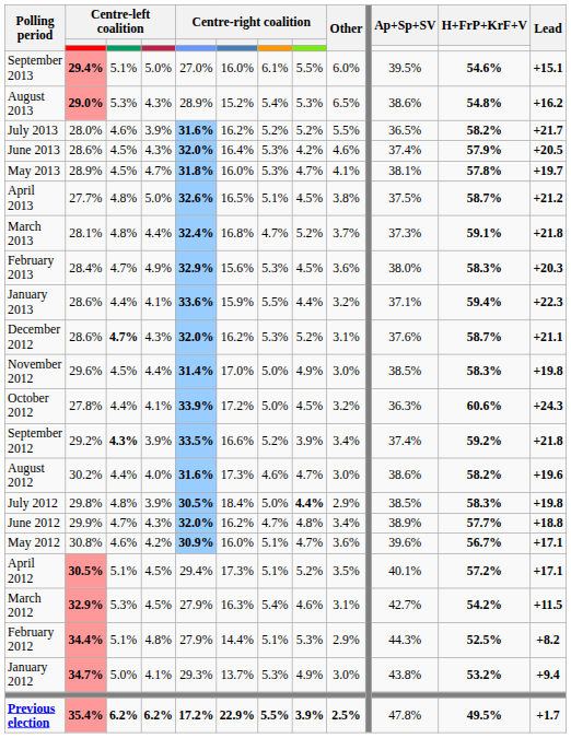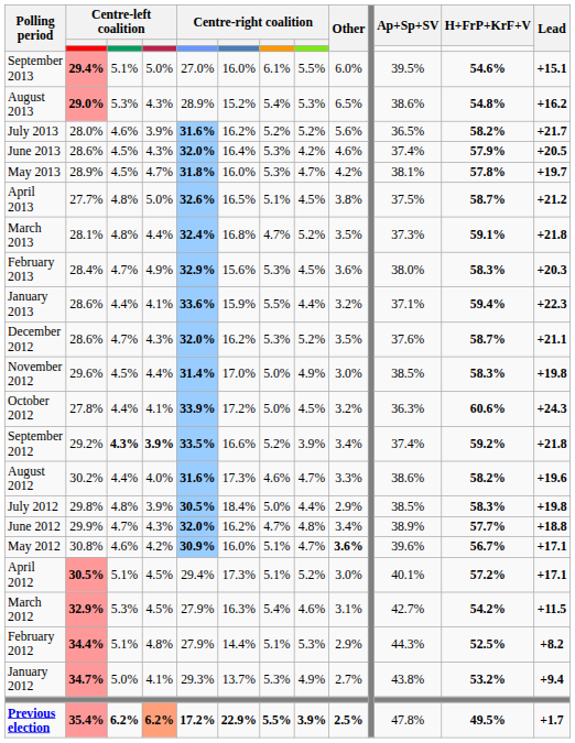 <table class="wikitable"  style="width:50%; text-align:center;">
 <tr>
 <th rowspan=3>Polling period</th>
 <th colspan=3>Centre-left coalition</th>
 <th colspan=4>Centre-right coalition</th>
 <th rowspan="3">Other</th>
 <td style="width:1px; background:gray;" rowspan="150"></td>
 <th rowspan=2>Ap+Sp+SV</th>
 <th rowspan=2>H+FrP+KrF+V</th>
 <th rowspan=3>Lead</th>
 </tr>
 <tr>
 <th width=40px></th>
 <th width=40px></th>
 <th width=40px></th>
 <th width=40px></th>
 <th width=40px></th>
 <th width=40px></th>
 <th width=40px></th>
 </tr>
 <tr>
 <td style="background:#f00;"></td>
 <td style="background:#009d5f;"></td>
 <td style="background:#bc2149;"></td>
 <td style="background:#6698ff;"></td>
 <td style="background:#477eb3;"></td>
 <td style="background:#f90;"></td>
 <td style="background:#7fe817;"></td>
 <td bgcolor=></td>
 <td bgcolor=></td>
 </tr>
 <tr>
 <td align=left>September 2013</td>
 <td style="background:#f99;"><strong>29.4%</strong></td>
 <td>5.1%</td>
 <td>5.0%</td>
 <td>27.0%</td>
 <td>16.0%</td>
 <td>6.1%</td>
 <td>5.5%</td>
 <td>6.0%</td>
 <td>39.5%</td>
 <td><strong>54.6%</strong></td>
 <td bgcolor=><strong>+15.1</strong></td>
 </tr>
 <tr>
 <td align=left>August 2013</td>
 <td style="background:#f99;"><strong>29.0%</strong></td>
 <td>5.3%</td>
 <td>4.3%</td>
 <td>28.9%</td>
 <td>15.2%</td>
 <td>5.4%</td>
 <td>5.3%</td>
 <td>6.5%</td>
 <td>38.6%</td>
 <td><strong>54.8%</strong></td>
 <td bgcolor=><strong>+16.2</strong></td>
 </tr>
 <tr>
 <td align=left>July 2013</td>
 <td>28.0%</td>
 <td>4.6%</td>
 <td>3.9%</td>
 <td style="background:#9cf;"><strong>31.6%</strong></td>
 <td>16.2%</td>
 <td>5.2%</td>
 <td>5.2%</td>
-<td>5.5%</td>
+<td>5.6%</td>
 <td>36.5%</td>
 <td><strong>58.2%</strong></td>
 <td bgcolor=><strong>+21.7</strong></td>
 </tr>
 <tr>
 <td align=left>June 2013</td>
 <td>28.6%</td>
 <td>4.5%</td>
 <td>4.3%</td>
 <td style="background:#9cf;"><strong>32.0%</strong></td>
 <td>16.4%</td>
 <td>5.3%</td>
 <td>4.2%</td>
 <td>4.6%</td>
 <td>37.4%</td>
 <td><strong>57.9%</strong></td>
 <td bgcolor=><strong>+20.5</strong></td>
 </tr>
 <tr>
 <td align=left>May 2013</td>
 <td>28.9%</td>
 <td>4.5%</td>
 <td>4.7%</td>
 <td style="background:#9cf;"><strong>31.8%</strong></td>
 <td>16.0%</td>
 <td>5.3%</td>
 <td>4.7%</td>
-<td>4.1%</td>
+<td>4.2%</td>
 <td>38.1%</td>
 <td><strong>57.8%</strong></td>
 <td bgcolor=><strong>+19.7</strong></td>
 </tr>
 <tr>
 <td align=left>April 2013</td>
 <td>27.7%</td>
 <td>4.8%</td>
 <td>5.0%</td>
 <td style="background:#9cf;"><strong>32.6%</strong></td>
 <td>16.5%</td>
 <td>5.1%</td>
 <td>4.5%</td>
 <td>3.8%</td>
 <td>37.5%</td>
 <td><strong>58.7%</strong></td>
 <td bgcolor=><strong>+21.2</strong></td>
 </tr>
 <tr>
 <td align=left>March 2013</td>
 <td>28.1%</td>
 <td>4.8%</td>
 <td>4.4%</td>
 <td style="background:#9cf;"><strong>32.4%</strong></td>
 <td>16.8%</td>
 <td>4.7%</td>
 <td>5.2%</td>
-<td>3.7%</td>
+<td>3.5%</td>
 <td>37.3%</td>
 <td><strong>59.1%</strong></td>
 <td bgcolor=><strong>+21.8</strong></td>
 </tr>
 <tr>
 <td align=left>February 2013</td>
 <td>28.4%</td>
 <td>4.7%</td>
 <td>4.9%</td>
 <td style="background:#9cf;"><strong>32.9%</strong></td>
 <td>15.6%</td>
 <td>5.3%</td>
 <td>4.5%</td>
 <td>3.6%</td>
 <td>38.0%</td>
 <td><strong>58.3%</strong></td>
 <td bgcolor=><strong>+20.3</strong></td>
 </tr>
 <tr>
 <td align=left>January 2013</td>
 <td>28.6%</td>
 <td>4.4%</td>
 <td>4.1%</td>
 <td style="background:#9cf;"><strong>33.6%</strong></td>
 <td>15.9%</td>
 <td>5.5%</td>
 <td>4.4%</td>
 <td>3.2%</td>
 <td>37.1%</td>
 <td><strong>59.4%</strong></td>
 <td bgcolor=><strong>+22.3</strong></td>
 </tr>
 <tr>
 <td align=left>December 2012</td>
 <td>28.6%</td>
-<td><strong>4.7%</strong></td>
+<td>4.7%</td>
 <td>4.3%</td>
 <td style="background:#9cf;"><strong>32.0%</strong></td>
 <td>16.2%</td>
 <td>5.3%</td>
 <td>5.2%</td>
-<td>3.1%</td>
+<td>3.5%</td>
 <td>37.6%</td>
 <td><strong>58.7%</strong></td>
 <td bgcolor=><strong>+21.1</strong></td>
 </tr>
 <tr>
 <td align=left>November 2012</td>
 <td>29.6%</td>
 <td>4.5%</td>
 <td>4.4%</td>
 <td style="background:#9cf;"><strong>31.4%</strong></td>
 <td>17.0%</td>
 <td>5.0%</td>
 <td>4.9%</td>
 <td>3.0%</td>
 <td>38.5%</td>
 <td><strong>58.3%</strong></td>
 <td bgcolor=><strong>+19.8</strong></td>
 </tr>
 <tr>
 <td align=left>October 2012</td>
 <td>27.8%</td>
 <td>4.4%</td>
 <td>4.1%</td>
 <td style="background:#9cf;"><strong>33.9%</strong></td>
 <td>17.2%</td>
 <td>5.0%</td>
 <td>4.5%</td>
 <td>3.2%</td>
 <td>36.3%</td>
 <td><strong>60.6%</strong></td>
 <td bgcolor=><strong>+24.3</strong></td>
 </tr>
 <tr>
 <td align=left>September 2012</td>
 <td>29.2%</td>
 <td><strong>4.3%</strong></td>
-<td>3.9%</td>
+<td><strong>3.9%</strong></td>
 <td style="background:#9cf;"><strong>33.5%</strong></td>
 <td>16.6%</td>
 <td>5.2%</td>
 <td>3.9%</td>
 <td>3.4%</td>
 <td>37.4%</td>
 <td><strong>59.2%</strong></td>
 <td bgcolor=><strong>+21.8</strong></td>
 </tr>
 <tr>
 <td align=left>August 2012</td>
 <td>30.2%</td>
 <td>4.4%</td>
 <td>4.0%</td>
 <td style="background:#9cf;"><strong>31.6%</strong></td>
 <td>17.3%</td>
 <td>4.6%</td>
 <td>4.7%</td>
-<td>3.0%</td>
+<td>3.3%</td>
 <td>38.6%</td>
 <td><strong>58.2%</strong></td>
 <td bgcolor=><strong>+19.6</strong></td>
 </tr>
 <tr>
 <td align=left>July 2012</td>
 <td>29.8%</td>
 <td>4.8%</td>
 <td>3.9%</td>
 <td style="background:#9cf;"><strong>30.5%</strong></td>
 <td>18.4%</td>
 <td>5.0%</td>
-<td><strong>4.4%</strong></td>
+<td>4.4%</td>
 <td>2.9%</td>
 <td>38.5%</td>
 <td><strong>58.3%</strong></td>
 <td bgcolor=><strong>+19.8</strong></td>
 </tr>
 <tr>
 <td align=left>June 2012</td>
 <td>29.9%</td>
 <td>4.7%</td>
 <td>4.3%</td>
 <td style="background:#9cf;"><strong>32.0%</strong></td>
 <td>16.2%</td>
 <td>4.7%</td>
 <td>4.8%</td>
 <td>3.4%</td>
 <td>38.9%</td>
 <td><strong>57.7%</strong></td>
 <td bgcolor=><strong>+18.8</strong></td>
 </tr>
 <tr>
 <td align=left>May 2012</td>
 <td>30.8%</td>
 <td>4.6%</td>
 <td>4.2%</td>
 <td style="background:#9cf;"><strong>30.9%</strong></td>
 <td>16.0%</td>
 <td>5.1%</td>
 <td>4.7%</td>
-<td>3.6%</td>
+<td><strong>3.6%</strong></td>
 <td>39.6%</td>
 <td><strong>56.7%</strong></td>
 <td bgcolor=><strong>+17.1</strong></td>
 </tr>
 <tr>
 <td align=left>April 2012</td>
 <td style="background:#f99;"><strong>30.5%</strong></td>
 <td>5.1%</td>
 <td>4.5%</td>
 <td>29.4%</td>
 <td>17.3%</td>
 <td>5.1%</td>
 <td>5.2%</td>
-<td>3.5%</td>
+<td>3.0%</td>
 <td>40.1%</td>
 <td><strong>57.2%</strong></td>
 <td bgcolor=><strong>+17.1</strong></td>
 </tr>
 <tr>
 <td align=left>March 2012</td>
 <td style="background:#f99;"><strong>32.9%</strong></td>
 <td>5.3%</td>
 <td>4.5%</td>
 <td>27.9%</td>
 <td>16.3%</td>
 <td>5.4%</td>
 <td>4.6%</td>
 <td>3.1%</td>
 <td>42.7%</td>
 <td><strong>54.2%</strong></td>
 <td bgcolor=><strong>+11.5</strong></td>
 </tr>
 <tr>
 <td align=left>February 2012</td>
 <td style="background:#f99;"><strong>34.4%</strong></td>
 <td>5.1%</td>
 <td>4.8%</td>
 <td>27.9%</td>
 <td>14.4%</td>
 <td>5.1%</td>
 <td>5.3%</td>
 <td>2.9%</td>
 <td>44.3%</td>
 <td><strong>52.5%</strong></td>
 <td bgcolor=><strong>+8.2</strong></td>
 </tr>
 <tr>
 <td align=left>January 2012</td>
 <td style="background:#f99;"><strong>34.7%</strong></td>
 <td>5.0%</td>
 <td>4.1%</td>
 <td>29.3%</td>
 <td>13.7%</td>
 <td>5.3%</td>
 <td>4.9%</td>
-<td>3.0%</td>
+<td>2.7%</td>
 <td>43.8%</td>
 <td><strong>53.2%</strong></td>
 <td bgcolor=><strong>+9.4</strong></td>
 </tr>
 <tr>
 <td style="background:gray;" colspan="15"></td>
 </tr>
 <tr>
 <td align=left><strong><a href='#'>Previous election</a></strong><br></td>
 <td style="background:#f99;"><strong>35.4%</strong></td>
 <td><strong>6.2%</strong></td>
-<td><strong>6.2%</strong></td>
+<td style="background: lightsalmon;"><strong>6.2%</strong></td>
 <td><strong>17.2%</strong></td>
 <td><strong>22.9%</strong></td>
 <td><strong>5.5%</strong></td>
 <td><strong>3.9%</strong></td>
 <td><strong>2.5%</strong></td>
 <td>47.8%</td>
 <td><strong>49.5%</strong></td>
 <td bgcolor=><strong>+1.7</strong></td>
 </tr>
 </table>
